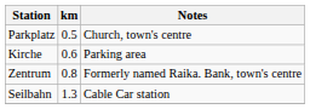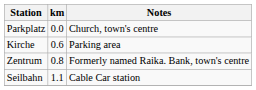 <table class="wikitable">
 <tr>
 <th>Station</th>
 <th>km</th>
 <th>Notes</th>
 </tr>
 <tr>
 <td>Parkplatz</td>
-<td style="text-align:center;">0.5</td>
+<td style="text-align:center;">0.0</td>
 <td>Church, town's centre</td>
 </tr>
 <tr>
 <td>Kirche</td>
 <td style="text-align:center;">0.6</td>
 <td> Parking area</td>
 </tr>
 <tr>
 <td>Zentrum</td>
 <td style="text-align:center;">0.8</td>
 <td>Formerly named Raika. Bank, town's centre</td>
 </tr>
 <tr>
 <td>Seilbahn</td>
-<td style="text-align:center;">1.3</td>
+<td style="text-align:center;">1.1</td>
 <td> Cable Car station</td>
 </tr>
 <tr>
 </tr>
 </table>
